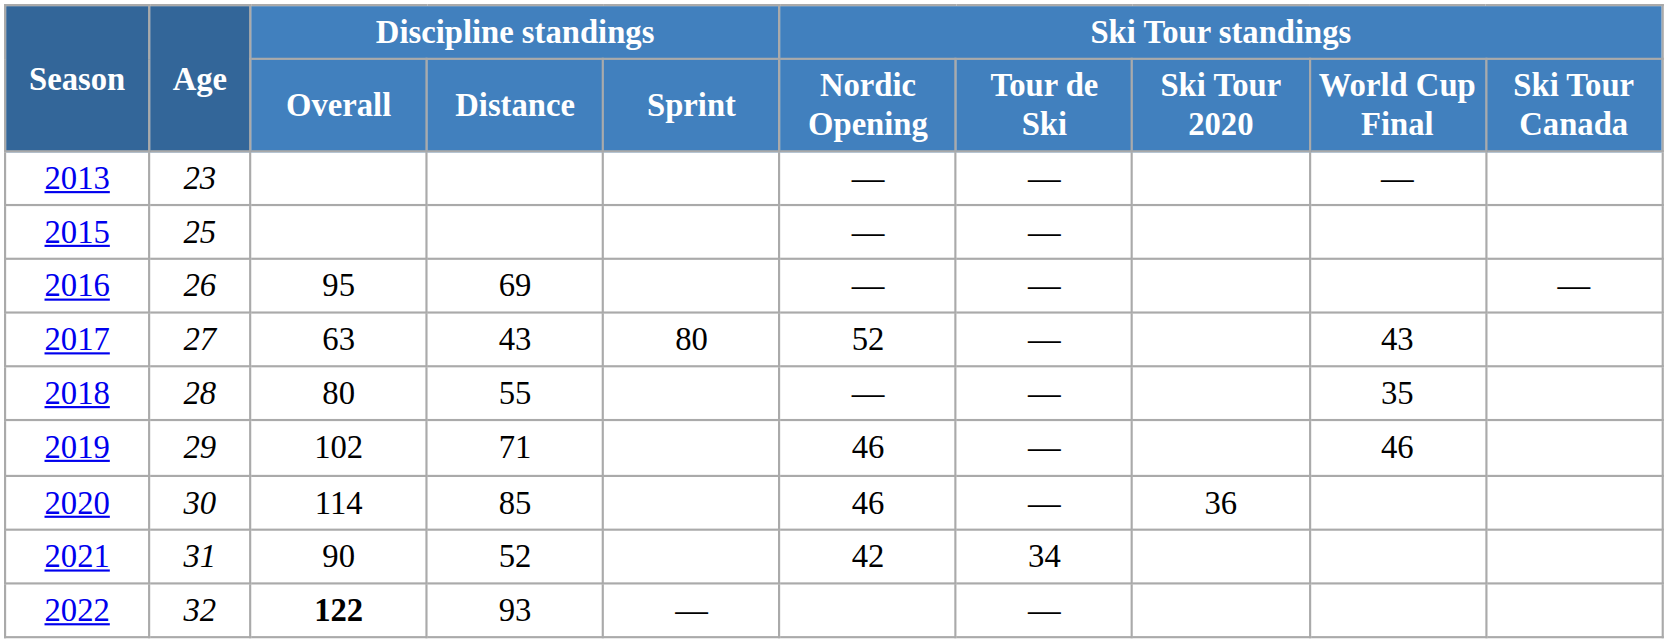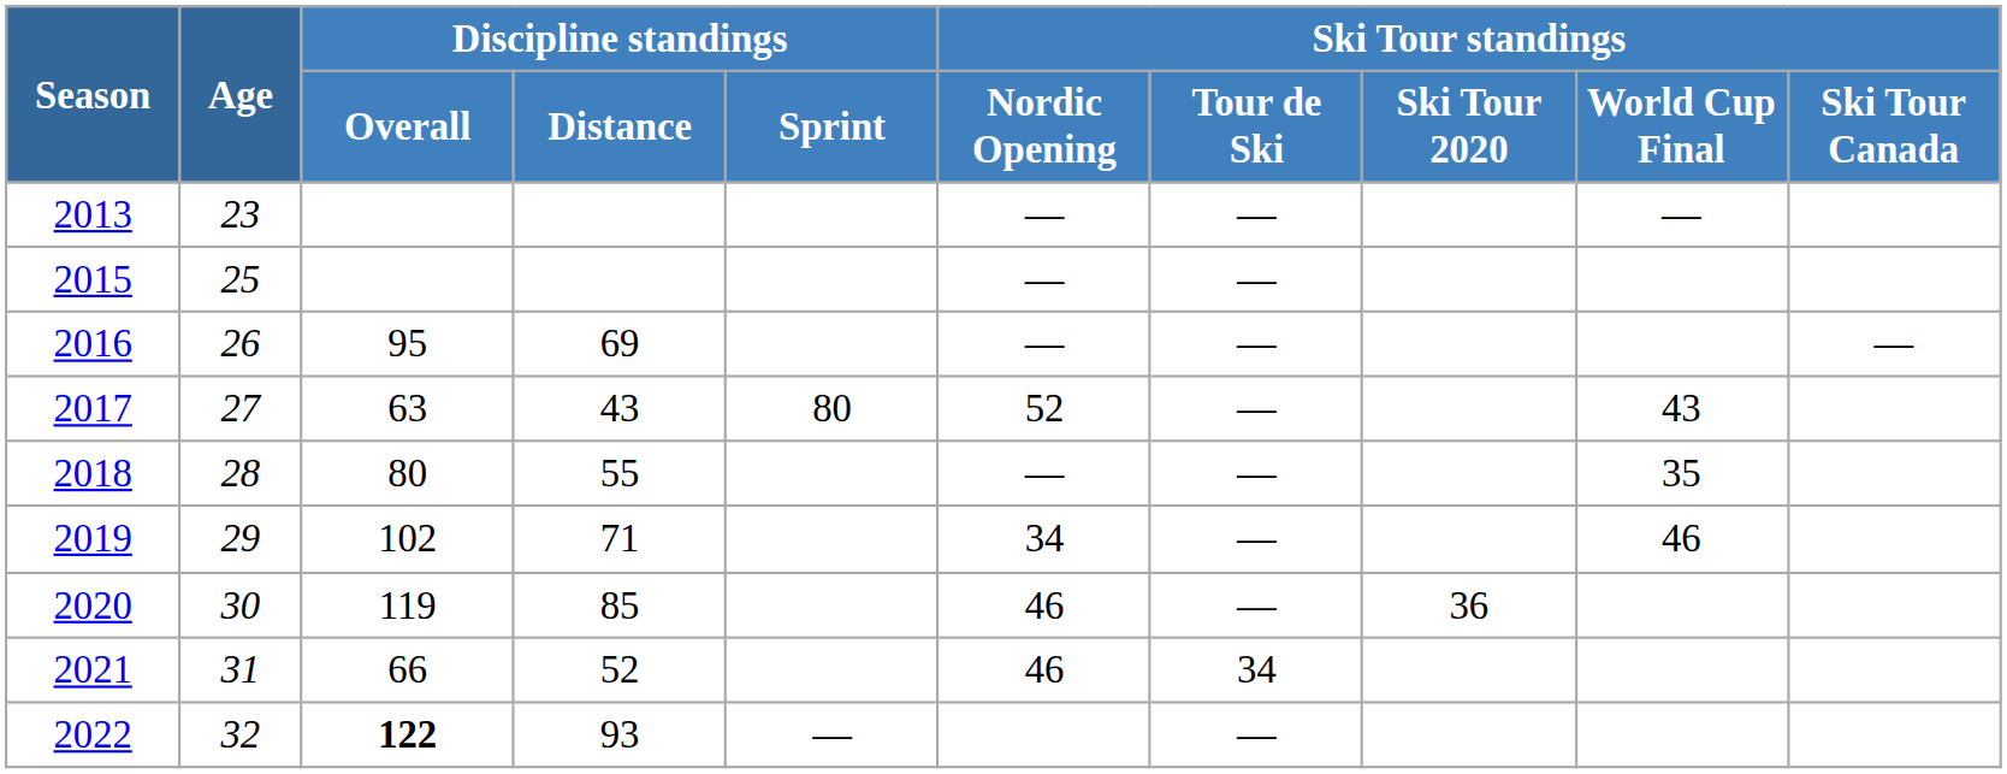 <table class="wikitable" style="font-size:95%; text-align:center; border:grey solid 1px; border-collapse:collapse; background:#ffffff;">
 <tr>
 <th style="background-color:#369; color:white; width:60px;" rowspan="2"> Season </th>
 <th style="background-color:#369; color:white; width:40px;" rowspan="2"> Age </th>
 <th style="background-color:#4180be; color:white;" colspan="3">Discipline standings</th>
 <th style="background-color:#4180be; color:white;" colspan="5">Ski Tour standings</th>
 </tr>
 <tr>
 <th style="background-color:#4180be; color:white; width:75px;">Overall</th>
 <th style="background-color:#4180be; color:white; width:75px;">Distance</th>
 <th style="background-color:#4180be; color:white; width:75px;">Sprint</th>
 <th style="background-color:#4180be; color:white; width:75px;">Nordic<br>Opening</th>
 <th style="background-color:#4180be; color:white; width:75px;">Tour de<br>Ski</th>
 <th style="background-color:#4180be; color:white; width:75px;">Ski Tour<br>2020</th>
 <th style="background-color:#4180be; color:white; width:75px;">World Cup<br>Final</th>
 <th style="background-color:#4180be; color:white; width:75px;">Ski Tour<br>Canada</th>
 </tr>
 <tr>
 <td><a href='#'>2013</a></td>
 <td><em>23</em></td>
 <td></td>
 <td></td>
 <td></td>
 <td>—</td>
 <td>—</td>
 <td></td>
 <td>—</td>
 <td></td>
 </tr>
 <tr>
 <td><a href='#'>2015</a></td>
 <td><em>25</em></td>
 <td></td>
 <td></td>
 <td></td>
 <td>—</td>
 <td>—</td>
 <td></td>
 <td></td>
 <td></td>
 </tr>
 <tr>
 <td><a href='#'>2016</a></td>
 <td><em>26</em></td>
 <td>95</td>
 <td>69</td>
 <td></td>
 <td>—</td>
 <td>—</td>
 <td></td>
 <td></td>
 <td>—</td>
 </tr>
 <tr>
 <td><a href='#'>2017</a></td>
 <td><em>27</em></td>
 <td>63</td>
 <td>43</td>
 <td>80</td>
 <td>52</td>
 <td>—</td>
 <td></td>
 <td>43</td>
 <td></td>
 </tr>
 <tr>
 <td><a href='#'>2018</a></td>
 <td><em>28</em></td>
 <td>80</td>
 <td>55</td>
 <td></td>
 <td>—</td>
 <td>—</td>
 <td></td>
 <td>35</td>
 <td></td>
 </tr>
 <tr>
 <td><a href='#'>2019</a></td>
 <td><em>29</em></td>
 <td>102</td>
 <td>71</td>
 <td></td>
-<td>46</td>
+<td>34</td>
 <td>—</td>
 <td></td>
 <td>46</td>
 <td></td>
 </tr>
 <tr>
 <td><a href='#'>2020</a></td>
 <td><em>30</em></td>
-<td>114</td>
+<td>119</td>
 <td>85</td>
 <td></td>
 <td>46</td>
 <td>—</td>
 <td>36</td>
 <td></td>
 <td></td>
 </tr>
 <tr>
 <td><a href='#'>2021</a></td>
 <td><em>31</em></td>
-<td>90</td>
+<td>66</td>
 <td>52</td>
 <td></td>
-<td>42</td>
+<td>46</td>
 <td>34</td>
 <td></td>
 <td></td>
 <td></td>
 </tr>
 <tr>
 <td><a href='#'>2022</a></td>
 <td><em>32</em></td>
 <td><strong>122</strong></td>
 <td>93</td>
 <td>—</td>
 <td></td>
 <td>—</td>
 <td></td>
 <td></td>
 <td></td>
 </tr>
 </table>
